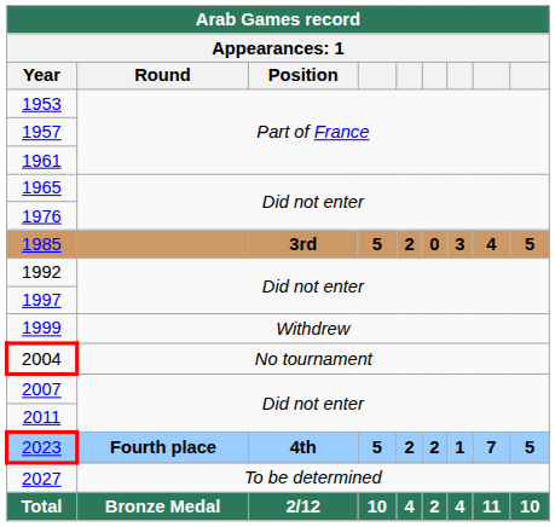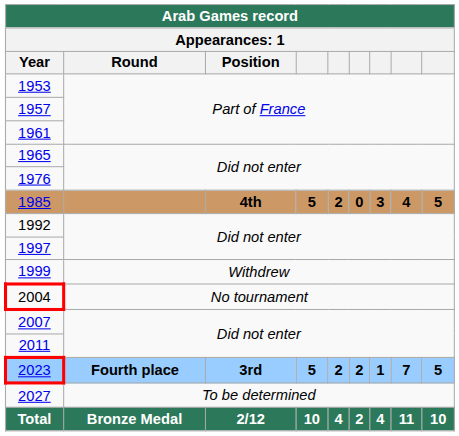 <table class="wikitable" class="wikitable" style="font-size:90%; text-align:center; width:50%">
 <tr>
 <th colspan="9" style="color:white; background:#2B795A;">Arab Games record</th>
 </tr>
 <tr>
 <th colspan=9>Appearances: 1</th>
 </tr>
 <tr>
 <th>Year</th>
 <th>Round</th>
 <th>Position</th>
 <th></th>
 <th></th>
 <th></th>
 <th></th>
 <th></th>
 <th></th>
 </tr>
 <tr>
 <td> <a href='#'>1953</a></td>
 <td colspan=8 rowspan=3><em>Part of <a href='#'>France</a></em></td>
 </tr>
 <tr>
 <td> <a href='#'>1957</a></td>
 </tr>
 <tr>
 <td> <a href='#'>1961</a></td>
 </tr>
 <tr>
 <td> <a href='#'>1965</a></td>
 <td colspan=8 rowspan=2><em>Did not enter</em></td>
 </tr>
 <tr>
 <td> <a href='#'>1976</a></td>
 </tr>
 <tr style="background:#c96;">
 <td> <a href='#'>1985</a></td>
 <td><strong></strong> </td>
-<td><strong>3rd</strong></td>
+<td><strong>4th</strong></td>
 <td><strong>5</strong></td>
 <td><strong>2</strong></td>
 <td><strong>0</strong></td>
 <td><strong>3</strong></td>
 <td><strong>4</strong></td>
 <td><strong>5</strong></td>
 </tr>
 <tr>
 <td> 1992</td>
 <td rowspan=2 colspan=8><em>Did not enter</em></td>
 </tr>
 <tr>
 <td> <a href='#'>1997</a></td>
 </tr>
 <tr>
 <td> <a href='#'>1999</a></td>
 <td colspan=8><em>Withdrew</em></td>
 </tr>
 <tr>
 <td style="border: 3px solid red"> 2004</td>
 <td colspan=8><em>No tournament</em></td>
 </tr>
 <tr>
 <td> <a href='#'>2007</a></td>
 <td colspan=8 rowspan=2><em>Did not enter</em></td>
 </tr>
 <tr>
 <td> <a href='#'>2011</a></td>
 </tr>
 <tr bgcolor=#9acdff>
 <td style="border: 3px solid red"> <a href='#'>2023</a></td>
 <td><strong>Fourth place</strong></td>
-<td><strong>4th</strong></td>
+<td><strong>3rd</strong></td>
 <td><strong>5</strong></td>
 <td><strong>2</strong></td>
 <td><strong>2</strong></td>
 <td><strong>1</strong></td>
 <td><strong>7</strong></td>
 <td><strong>5</strong></td>
 </tr>
 <tr>
 <td> <a href='#'>2027</a></td>
 <td colspan=8 rowspan=1><em>To be determined</em></td>
 </tr>
 <tr>
 <th style="background:#2B795A; color:white;">Total</th>
 <th style="background:#2B795A; color:white;">Bronze Medal</th>
 <th style="background:#2B795A; color:white;">2/12</th>
 <th style="background:#2B795A; color:white;">10</th>
 <th style="background:#2B795A; color:white;">4</th>
 <th style="background:#2B795A; color:white;">2</th>
 <th style="background:#2B795A; color:white;">4</th>
 <th style="background:#2B795A; color:white;">11</th>
 <th style="background:#2B795A; color:white;">10</th>
 </tr>
 </table>
